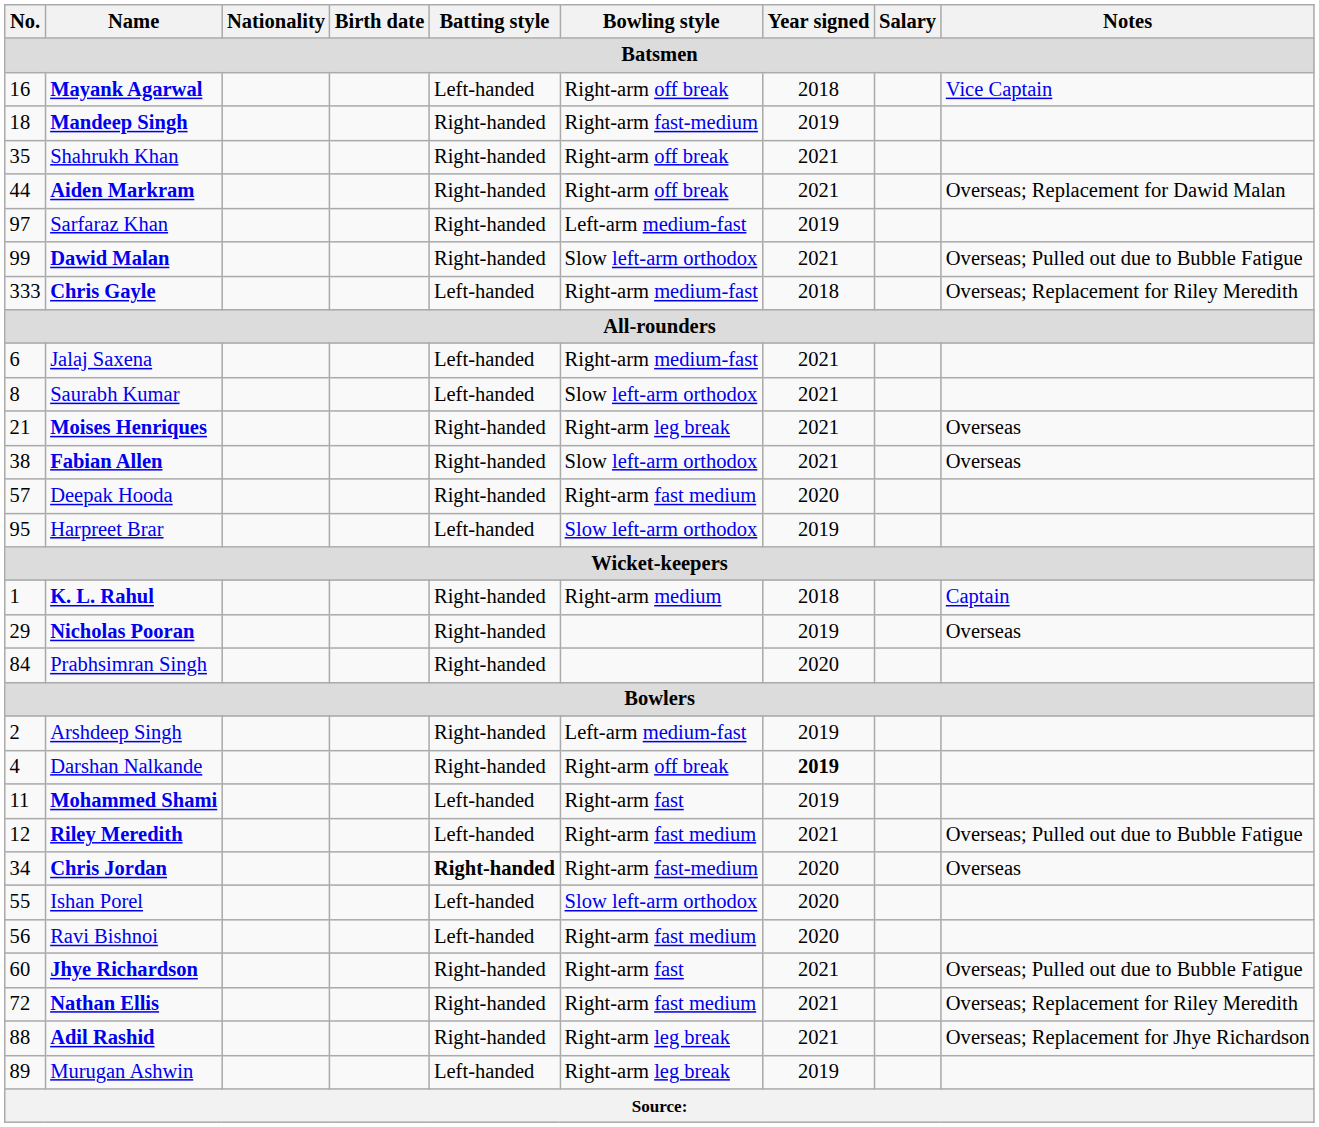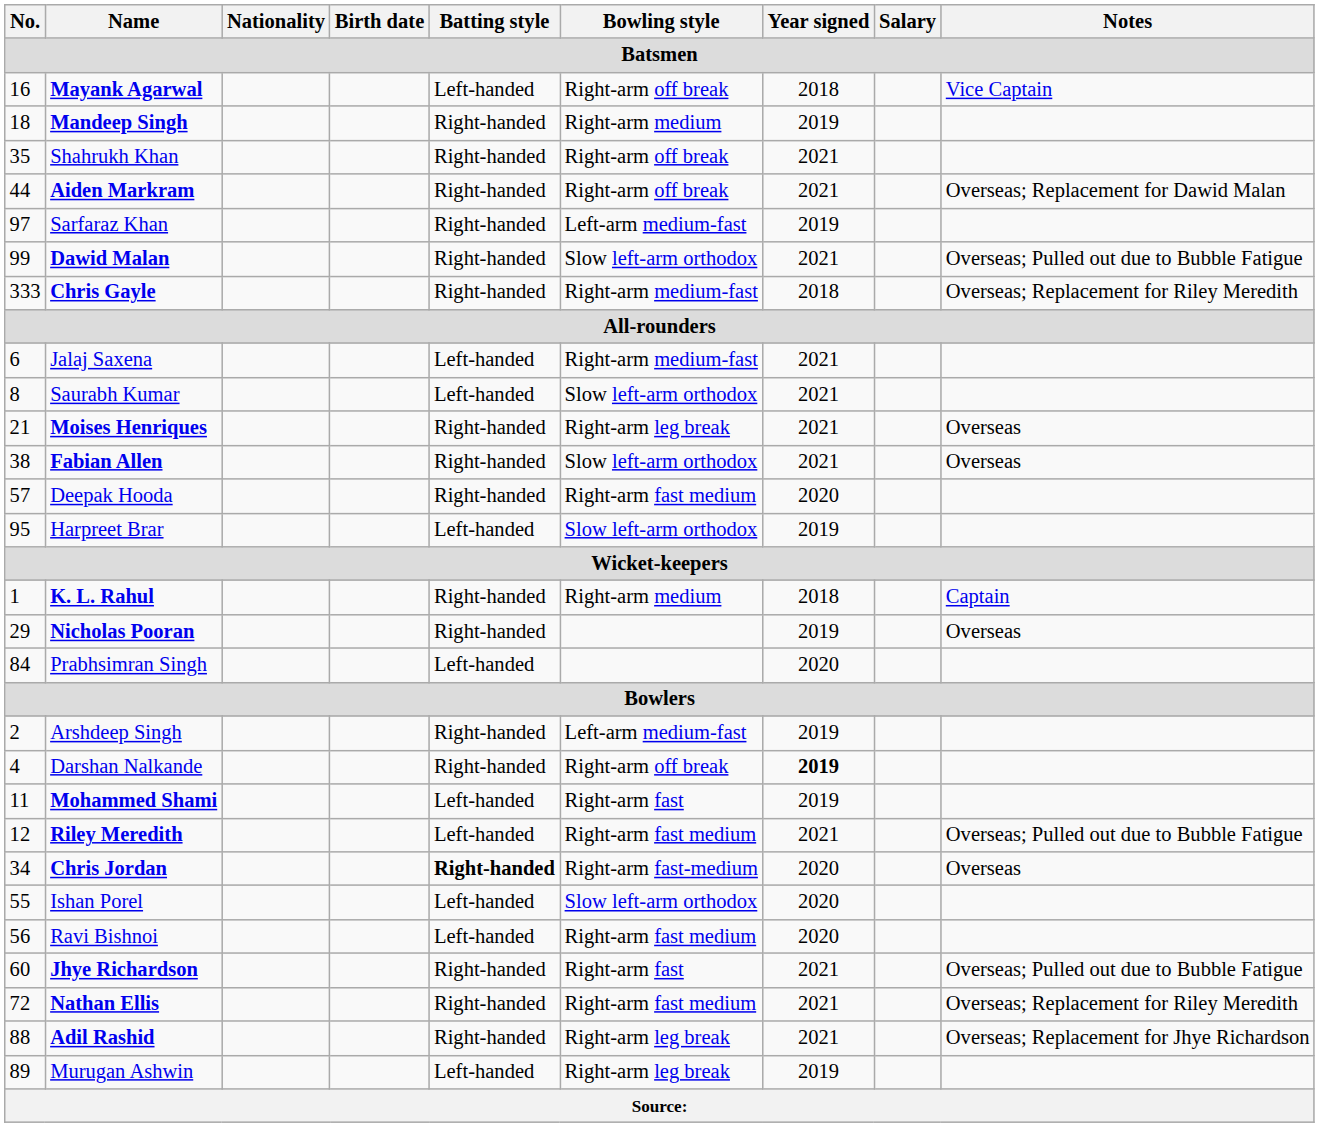 <table class="wikitable"  style="font-size:85%;">
 <tr>
 <th>No.</th>
 <th>Name</th>
 <th>Nationality</th>
 <th>Birth date</th>
 <th>Batting style</th>
 <th>Bowling style</th>
 <th>Year signed</th>
 <th>Salary</th>
 <th>Notes</th>
 </tr>
 <tr>
 <th colspan="9"  style="background:#dcdcdc; text-align:center;">Batsmen</th>
 </tr>
 <tr>
 <td>16</td>
 <td><strong><a href='#'>Mayank Agarwal</a></strong></td>
 <td></td>
 <td></td>
 <td>Left-handed</td>
 <td>Right-arm <a href='#'>off break</a></td>
 <td style="text-align:center;">2018</td>
 <td style="text-align:right;"></td>
 <td><a href='#'>Vice Captain</a></td>
 </tr>
 <tr>
 <td>18</td>
 <td><strong><a href='#'>Mandeep Singh</a></strong></td>
 <td></td>
 <td></td>
 <td>Right-handed</td>
-<td>Right-arm <a href='#'>fast-medium</a></td>
+<td>Right-arm <a href='#'>medium</a></td>
 <td style="text-align:center;">2019</td>
 <td style="text-align:right;"></td>
 <td></td>
 </tr>
 <tr>
 <td>35</td>
 <td><a href='#'>Shahrukh Khan</a></td>
 <td></td>
 <td></td>
 <td>Right-handed</td>
 <td>Right-arm <a href='#'>off break</a></td>
 <td style="text-align:center;">2021</td>
 <td style="text-align:right;"></td>
 <td></td>
 </tr>
 <tr>
 <td>44</td>
 <td><strong><a href='#'>Aiden Markram</a></strong></td>
 <td></td>
 <td></td>
 <td>Right-handed</td>
 <td>Right-arm <a href='#'>off break</a></td>
 <td style="text-align:center;">2021</td>
 <td style="text-align:right;"></td>
 <td>Overseas; Replacement for Dawid Malan</td>
 </tr>
 <tr>
 <td>97</td>
 <td><a href='#'>Sarfaraz Khan</a></td>
 <td></td>
 <td></td>
 <td>Right-handed</td>
 <td>Left-arm <a href='#'>medium-fast</a></td>
 <td style="text-align:center;">2019</td>
 <td style="text-align:right;"></td>
 <td></td>
 </tr>
 <tr>
 <td>99</td>
 <td><strong><a href='#'>Dawid Malan</a></strong></td>
 <td></td>
 <td></td>
 <td>Right-handed</td>
 <td>Slow <a href='#'>left-arm orthodox</a></td>
 <td style="text-align:center;">2021</td>
 <td style="text-align:right;"></td>
 <td>Overseas; Pulled out due to Bubble Fatigue</td>
 </tr>
 <tr>
 <td>333</td>
 <td><strong><a href='#'>Chris Gayle</a></strong></td>
 <td></td>
 <td></td>
-<td>Left-handed</td>
+<td>Right-handed</td>
 <td>Right-arm <a href='#'>medium-fast</a></td>
 <td style="text-align:center;">2018</td>
 <td style="text-align:right;"></td>
 <td>Overseas; Replacement for Riley Meredith</td>
 </tr>
 <tr>
 <th colspan="9"  style="background:#dcdcdc; text-align:center;">All-rounders</th>
 </tr>
 <tr>
 <td>6</td>
 <td><a href='#'>Jalaj Saxena</a></td>
 <td></td>
 <td></td>
 <td>Left-handed</td>
 <td>Right-arm <a href='#'>medium-fast</a></td>
 <td style="text-align:center;">2021</td>
 <td style="text-align:right;"></td>
 <td></td>
 </tr>
 <tr>
 <td>8</td>
 <td><a href='#'>Saurabh Kumar</a></td>
 <td></td>
 <td></td>
 <td>Left-handed</td>
 <td>Slow <a href='#'>left-arm orthodox</a></td>
 <td style="text-align:center;">2021</td>
 <td style="text-align:right;"></td>
 <td></td>
 </tr>
 <tr>
 <td>21</td>
 <td><strong><a href='#'>Moises Henriques</a></strong></td>
 <td></td>
 <td></td>
 <td>Right-handed</td>
 <td>Right-arm <a href='#'>leg break</a></td>
 <td style="text-align:center;">2021</td>
 <td style="text-align:right;"></td>
 <td>Overseas</td>
 </tr>
 <tr>
 <td>38</td>
 <td><strong><a href='#'>Fabian Allen</a></strong></td>
 <td></td>
 <td></td>
 <td>Right-handed</td>
 <td>Slow <a href='#'>left-arm orthodox</a></td>
 <td style="text-align:center;">2021</td>
 <td style="text-align:right;"></td>
 <td>Overseas</td>
 </tr>
 <tr>
 <td>57</td>
 <td><a href='#'>Deepak Hooda</a></td>
 <td></td>
 <td></td>
 <td>Right-handed</td>
 <td>Right-arm <a href='#'>fast medium</a></td>
 <td style="text-align:center;">2020</td>
 <td style="text-align:right;"></td>
 <td></td>
 </tr>
 <tr>
 <td>95</td>
 <td><a href='#'>Harpreet Brar</a></td>
 <td></td>
 <td></td>
 <td>Left-handed</td>
 <td><a href='#'>Slow left-arm orthodox</a></td>
 <td style="text-align:center;">2019</td>
 <td style="text-align:right;"></td>
 <td></td>
 </tr>
 <tr>
 <th colspan="9"  style="background:#dcdcdc; text-align:center;">Wicket-keepers</th>
 </tr>
 <tr>
 <td>1</td>
 <td><strong><a href='#'>K. L. Rahul</a></strong></td>
 <td></td>
 <td></td>
 <td>Right-handed</td>
 <td>Right-arm <a href='#'>medium</a></td>
 <td style="text-align:center;">2018</td>
 <td style="text-align:right;"></td>
 <td><a href='#'>Captain</a></td>
 </tr>
 <tr>
 <td>29</td>
 <td><strong><a href='#'>Nicholas Pooran</a></strong></td>
 <td></td>
 <td></td>
 <td>Right-handed</td>
 <td></td>
 <td style="text-align:center;">2019</td>
 <td style="text-align:right;"></td>
 <td>Overseas</td>
 </tr>
 <tr>
 <td>84</td>
 <td><a href='#'>Prabhsimran Singh</a></td>
 <td></td>
 <td></td>
-<td>Right-handed</td>
+<td>Left-handed</td>
 <td></td>
 <td style="text-align:center;">2020</td>
 <td style="text-align:right;"></td>
 <td></td>
 </tr>
 <tr>
 <th colspan="9"  style="background:#dcdcdc; text-align:center;">Bowlers</th>
 </tr>
 <tr>
 <td>2</td>
 <td><a href='#'>Arshdeep Singh</a></td>
 <td></td>
 <td></td>
 <td>Right-handed</td>
 <td>Left-arm <a href='#'>medium-fast</a></td>
 <td style="text-align:center;">2019</td>
 <td style="text-align:right;"></td>
 <td></td>
 </tr>
 <tr>
 <td>4</td>
 <td><a href='#'>Darshan Nalkande</a></td>
 <td></td>
 <td></td>
 <td>Right-handed</td>
 <td>Right-arm <a href='#'>off break</a></td>
 <td style="text-align:center;"><strong>2019</strong></td>
 <td style="text-align:right;"></td>
 <td></td>
 </tr>
 <tr>
 <td>11</td>
 <td><strong><a href='#'>Mohammed Shami</a></strong></td>
 <td></td>
 <td></td>
 <td>Left-handed</td>
 <td>Right-arm <a href='#'>fast</a></td>
 <td style="text-align:center;">2019</td>
 <td style="text-align:right;"></td>
 <td></td>
 </tr>
 <tr>
 <td>12</td>
 <td><strong><a href='#'>Riley Meredith</a></strong></td>
 <td></td>
 <td></td>
 <td>Left-handed</td>
 <td>Right-arm <a href='#'>fast medium</a></td>
 <td style="text-align:center;">2021</td>
 <td style="text-align:right;"></td>
 <td>Overseas; Pulled out due to Bubble Fatigue</td>
 </tr>
 <tr>
 <td>34</td>
 <td><strong><a href='#'>Chris Jordan</a></strong></td>
 <td></td>
 <td></td>
 <td><strong>Right-handed</strong></td>
 <td>Right-arm <a href='#'>fast-medium</a></td>
 <td style="text-align:center;">2020</td>
 <td style="text-align:right;"></td>
 <td>Overseas</td>
 </tr>
 <tr>
 <td>55</td>
 <td><a href='#'>Ishan Porel</a></td>
 <td></td>
 <td></td>
 <td>Left-handed</td>
 <td><a href='#'>Slow left-arm orthodox</a></td>
 <td style="text-align:center;">2020</td>
 <td style="text-align:right;"></td>
 <td></td>
 </tr>
 <tr>
 <td>56</td>
 <td><a href='#'>Ravi Bishnoi</a></td>
 <td></td>
 <td></td>
 <td>Left-handed</td>
 <td>Right-arm <a href='#'>fast medium</a></td>
 <td style="text-align:center;">2020</td>
 <td style="text-align:right;"></td>
 <td></td>
 </tr>
 <tr>
 <td>60</td>
 <td><strong><a href='#'>Jhye Richardson</a></strong></td>
 <td></td>
 <td></td>
 <td>Right-handed</td>
 <td>Right-arm <a href='#'>fast</a></td>
 <td style="text-align:center;">2021</td>
 <td style="text-align:right;"></td>
 <td>Overseas; Pulled out due to Bubble Fatigue</td>
 </tr>
 <tr>
 <td>72</td>
 <td><strong><a href='#'>Nathan Ellis</a></strong></td>
 <td></td>
 <td></td>
 <td>Right-handed</td>
 <td>Right-arm <a href='#'>fast medium</a></td>
 <td style="text-align:center;">2021</td>
 <td style="text-align:right;"></td>
 <td>Overseas; Replacement for Riley Meredith</td>
 </tr>
 <tr>
 <td>88</td>
 <td><strong><a href='#'>Adil Rashid</a></strong></td>
 <td></td>
 <td></td>
 <td>Right-handed</td>
 <td>Right-arm <a href='#'>leg break</a></td>
 <td style="text-align:center;">2021</td>
 <td style="text-align:right;"></td>
 <td>Overseas; Replacement for Jhye Richardson</td>
 </tr>
 <tr>
 <td>89</td>
 <td><a href='#'>Murugan Ashwin</a></td>
 <td></td>
 <td></td>
 <td>Left-handed</td>
 <td>Right-arm <a href='#'>leg break</a></td>
 <td style="text-align:center;">2019</td>
 <td style="text-align:right;"></td>
 <td></td>
 </tr>
 <tr>
 <th colspan="9" style="text-align: center;"><small>Source:</small></th>
 </tr>
 </table>
